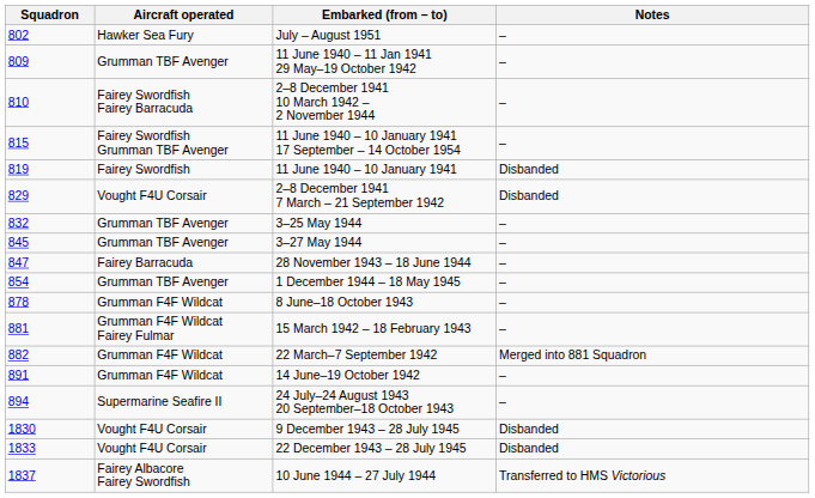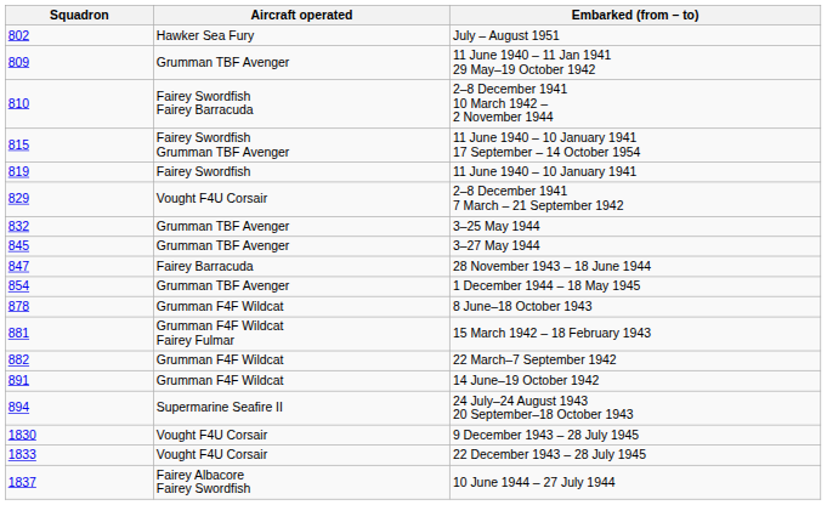 <table class="wikitable sortable collapsible">
 <tr>
 <th width="10%">Squadron</th>
 <th width="20%">Aircraft operated</th>
 <th class="unsortable" width="25%">Embarked (from – to)</th>
-<th class="unsortable" width="35%">Notes</th>
 </tr>
 <tr>
 <td><a href='#'>802</a></td>
 <td>Hawker Sea Fury</td>
 <td>July – August 1951</td>
-<td>–</td>
 </tr>
 <tr>
 <td><a href='#'>809</a></td>
 <td>Grumman TBF Avenger</td>
 <td>11 June 1940 – 11 Jan 1941<br>29 May–19 October 1942</td>
-<td>–</td>
 </tr>
 <tr>
 <td><a href='#'>810</a></td>
 <td>Fairey Swordfish<br>Fairey Barracuda</td>
 <td>2–8 December 1941<br>10 March 1942 – <br>2 November 1944</td>
-<td>–</td>
 </tr>
 <tr>
 <td><a href='#'>815</a></td>
 <td>Fairey Swordfish<br>Grumman TBF Avenger</td>
 <td>11 June 1940 – 10 January 1941<br>17 September – 14 October 1954</td>
-<td>–</td>
 </tr>
 <tr>
 <td><a href='#'>819</a></td>
 <td>Fairey Swordfish</td>
 <td>11 June 1940 – 10 January 1941</td>
-<td>Disbanded</td>
 </tr>
 <tr>
 <td><a href='#'>829</a></td>
 <td>Vought F4U Corsair</td>
 <td>2–8 December 1941<br>7 March – 21 September 1942</td>
-<td>Disbanded</td>
 </tr>
 <tr>
 <td><a href='#'>832</a></td>
 <td>Grumman TBF Avenger</td>
 <td>3–25 May 1944</td>
-<td>–</td>
 </tr>
 <tr>
 <td><a href='#'>845</a></td>
 <td>Grumman TBF Avenger</td>
 <td>3–27 May 1944</td>
-<td>–</td>
 </tr>
 <tr>
 <td><a href='#'>847</a></td>
 <td>Fairey Barracuda</td>
 <td>28 November 1943 – 18 June 1944</td>
-<td>–</td>
 </tr>
 <tr>
 <td><a href='#'>854</a></td>
 <td>Grumman TBF Avenger</td>
 <td>1 December 1944 – 18 May 1945</td>
-<td>–</td>
 </tr>
 <tr>
 <td><a href='#'>878</a></td>
 <td>Grumman F4F Wildcat</td>
 <td>8 June–18 October 1943</td>
-<td>–</td>
 </tr>
 <tr>
 <td><a href='#'>881</a></td>
 <td>Grumman F4F Wildcat<br> Fairey Fulmar</td>
 <td>15 March 1942 – 18 February 1943</td>
-<td>–</td>
 </tr>
 <tr>
 <td><a href='#'>882</a></td>
 <td>Grumman F4F Wildcat</td>
 <td>22 March–7 September 1942</td>
-<td>Merged into 881 Squadron</td>
 </tr>
 <tr>
 <td><a href='#'>891</a></td>
 <td>Grumman F4F Wildcat</td>
 <td>14 June–19 October 1942</td>
-<td>–</td>
 </tr>
 <tr>
 <td><a href='#'>894</a></td>
 <td>Supermarine Seafire II</td>
 <td>24 July–24 August 1943<br>20 September–18 October 1943</td>
-<td>–</td>
 </tr>
 <tr>
 <td><a href='#'>1830</a></td>
 <td>Vought F4U Corsair</td>
 <td>9 December 1943 – 28 July 1945</td>
-<td>Disbanded</td>
 </tr>
 <tr>
 <td><a href='#'>1833</a></td>
 <td>Vought F4U Corsair</td>
 <td>22 December 1943 – 28 July 1945</td>
-<td>Disbanded</td>
 </tr>
 <tr>
 <td><a href='#'>1837</a></td>
 <td>Fairey Albacore<br> Fairey Swordfish</td>
 <td>10 June 1944 – 27 July 1944</td>
-<td>Transferred to HMS <em>Victorious</em></td>
 </tr>
 </table>
